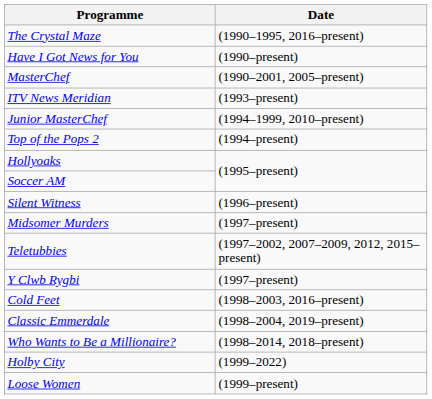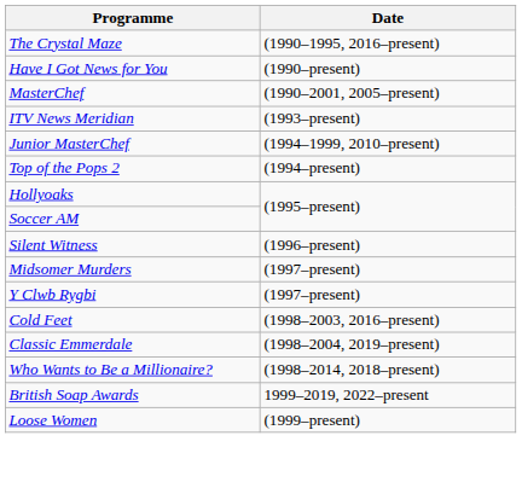 <table class="wikitable">
 <tr>
 <th width=250>Programme</th>
 <th width=250>Date</th>
 </tr>
 <tr>
 <td><em><a href='#'>The Crystal Maze</a></em></td>
 <td>(1990–1995, 2016–present)</td>
 </tr>
 <tr>
 <td><em><a href='#'>Have I Got News for You</a></em></td>
 <td>(1990–present)</td>
 </tr>
 <tr>
 <td><em><a href='#'>MasterChef</a></em></td>
 <td>(1990–2001, 2005–present)</td>
 </tr>
 <tr>
 <td><em><a href='#'>ITV News Meridian</a></em></td>
 <td>(1993–present)</td>
 </tr>
 <tr>
 <td><em><a href='#'>Junior MasterChef</a></em></td>
 <td>(1994–1999, 2010–present)</td>
 </tr>
 <tr>
 <td><em><a href='#'>Top of the Pops 2</a></em></td>
 <td>(1994–present)</td>
 </tr>
 <tr>
 <td><em><a href='#'>Hollyoaks</a></em></td>
 <td rowspan="2">(1995–present)</td>
 </tr>
 <tr>
 <td><em><a href='#'>Soccer AM</a></em></td>
 </tr>
 <tr>
 <td><em><a href='#'>Silent Witness</a></em></td>
 <td>(1996–present)</td>
 </tr>
 <tr>
 <td><em><a href='#'>Midsomer Murders</a></em></td>
 <td>(1997–present)</td>
 </tr>
 <tr>
-<td><em><a href='#'>Teletubbies</a></em></td>
-<td>(1997–2002, 2007–2009, 2012, 2015–present)</td>
-</tr>
-<tr>
 <td><em><a href='#'>Y Clwb Rygbi</a></em></td>
 <td>(1997–present)</td>
 </tr>
 <tr>
 <td><em><a href='#'>Cold Feet</a></em></td>
 <td>(1998–2003, 2016–present)</td>
 </tr>
 <tr>
 <td><em><a href='#'>Classic Emmerdale</a></em></td>
 <td>(1998–2004, 2019–present)</td>
 </tr>
 <tr>
 <td><em><a href='#'>Who Wants to Be a Millionaire?</a></em></td>
 <td>(1998–2014, 2018–present)</td>
 </tr>
 <tr>
-<td><em><a href='#'>Holby City</a></em></td>
-<td>(1999–2022)</td>
+<td><em><a href='#'>British Soap Awards</a></em></td>
+<td>1999–2019, 2022–present</td>
 </tr>
 <tr>
 <td><em><a href='#'>Loose Women</a></em></td>
 <td>(1999–present)</td>
 </tr>
 </table>
